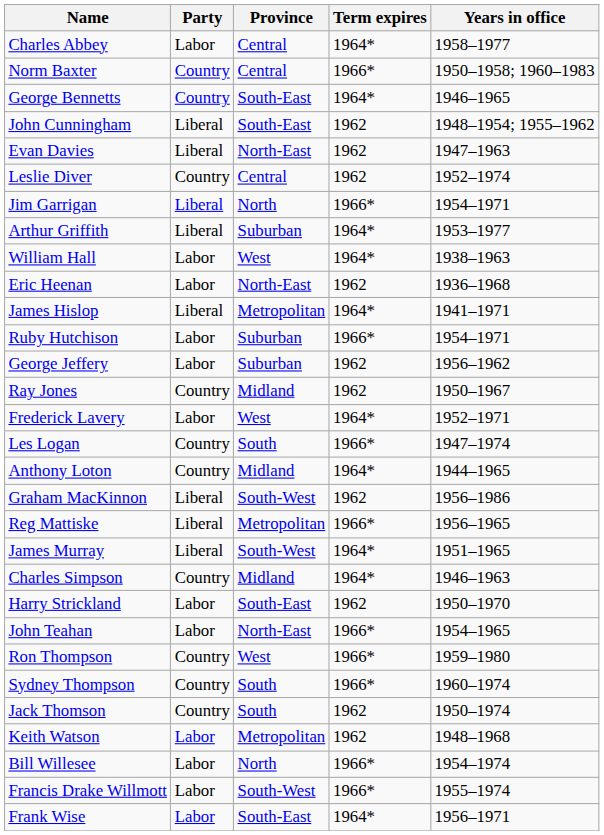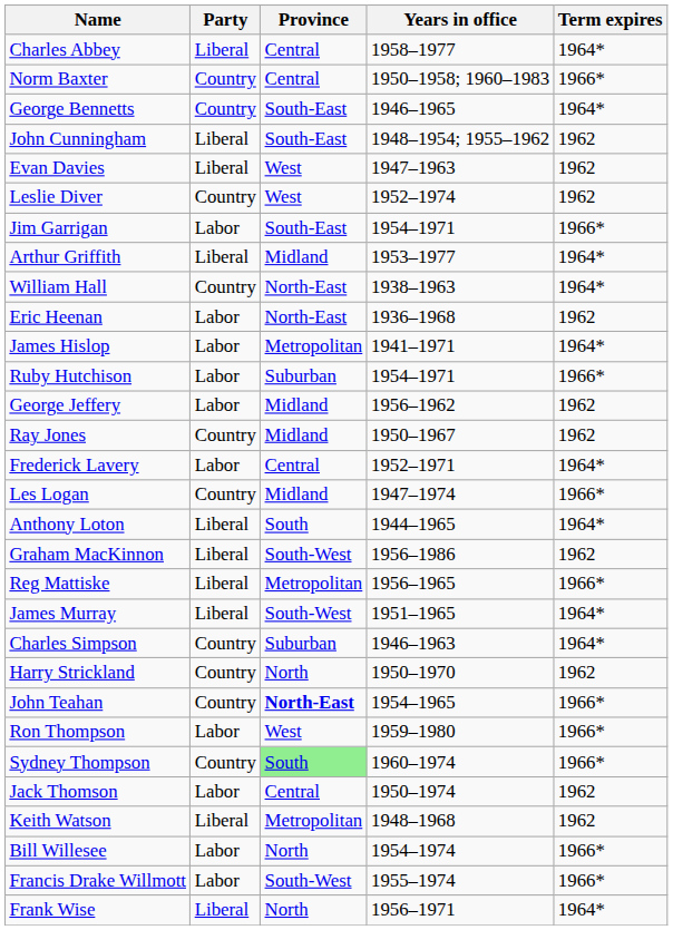 <table class="wikitable sortable">
 <tr>
 <th><strong>Name</strong></th>
 <th><strong>Party</strong></th>
 <th><strong>Province</strong></th>
+<th><strong>Years in office</strong></th>
 <th><strong>Term expires</strong></th>
-<th><strong>Years in office</strong></th>
 </tr>
 <tr>
 <td><a href='#'>Charles Abbey</a></td>
-<td>Labor</td>
+<td><a href='#'>Liberal</a></td>
 <td><a href='#'>Central</a></td>
+<td>1958–1977</td>
 <td>1964*</td>
-<td>1958–1977</td>
 </tr>
 <tr>
 <td><a href='#'>Norm Baxter</a></td>
 <td><a href='#'>Country</a></td>
 <td><a href='#'>Central</a></td>
+<td>1950–1958; 1960–1983</td>
 <td>1966*</td>
-<td>1950–1958; 1960–1983</td>
 </tr>
 <tr>
 <td><a href='#'>George Bennetts</a></td>
 <td><a href='#'>Country</a></td>
 <td><a href='#'>South-East</a></td>
+<td>1946–1965</td>
 <td>1964*</td>
-<td>1946–1965</td>
 </tr>
 <tr>
 <td><a href='#'>John Cunningham</a></td>
 <td>Liberal</td>
 <td><a href='#'>South-East</a></td>
+<td>1948–1954; 1955–1962</td>
 <td>1962</td>
-<td>1948–1954; 1955–1962</td>
 </tr>
 <tr>
 <td><a href='#'>Evan Davies</a></td>
 <td>Liberal</td>
-<td><a href='#'>North-East</a></td>
+<td><a href='#'>West</a></td>
+<td>1947–1963</td>
 <td>1962</td>
-<td>1947–1963</td>
 </tr>
 <tr>
 <td><a href='#'>Leslie Diver</a></td>
 <td>Country</td>
-<td><a href='#'>Central</a></td>
+<td><a href='#'>West</a></td>
+<td>1952–1974</td>
 <td>1962</td>
-<td>1952–1974</td>
 </tr>
 <tr>
 <td><a href='#'>Jim Garrigan</a></td>
-<td><a href='#'>Liberal</a></td>
-<td><a href='#'>North</a></td>
+<td>Labor</td>
+<td><a href='#'>South-East</a></td>
+<td>1954–1971</td>
 <td>1966*</td>
-<td>1954–1971</td>
 </tr>
 <tr>
 <td><a href='#'>Arthur Griffith</a></td>
 <td>Liberal</td>
-<td><a href='#'>Suburban</a></td>
+<td><a href='#'>Midland</a></td>
+<td>1953–1977</td>
 <td>1964*</td>
-<td>1953–1977</td>
 </tr>
 <tr>
 <td><a href='#'>William Hall</a></td>
-<td>Labor</td>
-<td><a href='#'>West</a></td>
+<td>Country</td>
+<td><a href='#'>North-East</a></td>
+<td>1938–1963</td>
 <td>1964*</td>
-<td>1938–1963</td>
 </tr>
 <tr>
 <td><a href='#'>Eric Heenan</a></td>
 <td>Labor</td>
 <td><a href='#'>North-East</a></td>
+<td>1936–1968</td>
 <td>1962</td>
-<td>1936–1968</td>
 </tr>
 <tr>
 <td><a href='#'>James Hislop</a></td>
-<td>Liberal</td>
+<td>Labor</td>
 <td><a href='#'>Metropolitan</a></td>
+<td>1941–1971</td>
 <td>1964*</td>
-<td>1941–1971</td>
 </tr>
 <tr>
 <td><a href='#'>Ruby Hutchison</a></td>
 <td>Labor</td>
 <td><a href='#'>Suburban</a></td>
+<td>1954–1971</td>
 <td>1966*</td>
-<td>1954–1971</td>
 </tr>
 <tr>
 <td><a href='#'>George Jeffery</a></td>
 <td>Labor</td>
-<td><a href='#'>Suburban</a></td>
+<td><a href='#'>Midland</a></td>
+<td>1956–1962</td>
 <td>1962</td>
-<td>1956–1962</td>
 </tr>
 <tr>
 <td><a href='#'>Ray Jones</a></td>
 <td>Country</td>
 <td><a href='#'>Midland</a></td>
+<td>1950–1967</td>
 <td>1962</td>
-<td>1950–1967</td>
 </tr>
 <tr>
 <td><a href='#'>Frederick Lavery</a></td>
 <td>Labor</td>
-<td><a href='#'>West</a></td>
+<td><a href='#'>Central</a></td>
+<td>1952–1971</td>
 <td>1964*</td>
-<td>1952–1971</td>
 </tr>
 <tr>
 <td><a href='#'>Les Logan</a></td>
 <td>Country</td>
-<td><a href='#'>South</a></td>
+<td><a href='#'>Midland</a></td>
+<td>1947–1974</td>
 <td>1966*</td>
-<td>1947–1974</td>
 </tr>
 <tr>
 <td><a href='#'>Anthony Loton</a></td>
-<td>Country</td>
-<td><a href='#'>Midland</a></td>
+<td>Liberal</td>
+<td><a href='#'>South</a></td>
+<td>1944–1965</td>
 <td>1964*</td>
-<td>1944–1965</td>
 </tr>
 <tr>
 <td><a href='#'>Graham MacKinnon</a></td>
 <td>Liberal</td>
 <td><a href='#'>South-West</a></td>
+<td>1956–1986</td>
 <td>1962</td>
-<td>1956–1986</td>
 </tr>
 <tr>
 <td><a href='#'>Reg Mattiske</a></td>
 <td>Liberal</td>
 <td><a href='#'>Metropolitan</a></td>
+<td>1956–1965</td>
 <td>1966*</td>
-<td>1956–1965</td>
 </tr>
 <tr>
 <td><a href='#'>James Murray</a></td>
 <td>Liberal</td>
 <td><a href='#'>South-West</a></td>
+<td>1951–1965</td>
 <td>1964*</td>
-<td>1951–1965</td>
 </tr>
 <tr>
 <td><a href='#'>Charles Simpson</a></td>
 <td>Country</td>
-<td><a href='#'>Midland</a></td>
+<td><a href='#'>Suburban</a></td>
+<td>1946–1963</td>
 <td>1964*</td>
-<td>1946–1963</td>
 </tr>
 <tr>
 <td><a href='#'>Harry Strickland</a></td>
-<td>Labor</td>
-<td><a href='#'>South-East</a></td>
+<td>Country</td>
+<td><a href='#'>North</a></td>
+<td>1950–1970</td>
 <td>1962</td>
-<td>1950–1970</td>
 </tr>
 <tr>
 <td><a href='#'>John Teahan</a></td>
-<td>Labor</td>
-<td><a href='#'>North-East</a></td>
+<td>Country</td>
+<td><strong><a href='#'>North-East</a></strong></td>
+<td>1954–1965</td>
 <td>1966*</td>
-<td>1954–1965</td>
 </tr>
 <tr>
 <td><a href='#'>Ron Thompson</a></td>
-<td>Country</td>
+<td>Labor</td>
 <td><a href='#'>West</a></td>
+<td>1959–1980</td>
 <td>1966*</td>
-<td>1959–1980</td>
 </tr>
 <tr>
 <td><a href='#'>Sydney Thompson</a></td>
 <td>Country</td>
-<td><a href='#'>South</a></td>
+<td style="background: lightgreen;"><a href='#'>South</a></td>
+<td>1960–1974</td>
 <td>1966*</td>
-<td>1960–1974</td>
 </tr>
 <tr>
 <td><a href='#'>Jack Thomson</a></td>
-<td>Country</td>
-<td><a href='#'>South</a></td>
+<td>Labor</td>
+<td><a href='#'>Central</a></td>
+<td>1950–1974</td>
 <td>1962</td>
-<td>1950–1974</td>
 </tr>
 <tr>
 <td><a href='#'>Keith Watson</a></td>
-<td><a href='#'>Labor</a></td>
+<td>Liberal</td>
 <td><a href='#'>Metropolitan</a></td>
+<td>1948–1968</td>
 <td>1962</td>
-<td>1948–1968</td>
 </tr>
 <tr>
 <td><a href='#'>Bill Willesee</a></td>
 <td>Labor</td>
 <td><a href='#'>North</a></td>
+<td>1954–1974</td>
 <td>1966*</td>
-<td>1954–1974</td>
 </tr>
 <tr>
 <td><a href='#'>Francis Drake Willmott</a></td>
 <td>Labor</td>
 <td><a href='#'>South-West</a></td>
+<td>1955–1974</td>
 <td>1966*</td>
-<td>1955–1974</td>
 </tr>
 <tr>
 <td><a href='#'>Frank Wise</a></td>
-<td><a href='#'>Labor</a></td>
-<td><a href='#'>South-East</a></td>
+<td><a href='#'>Liberal</a></td>
+<td><a href='#'>North</a></td>
+<td>1956–1971</td>
 <td>1964*</td>
-<td>1956–1971</td>
 </tr>
 </table>
